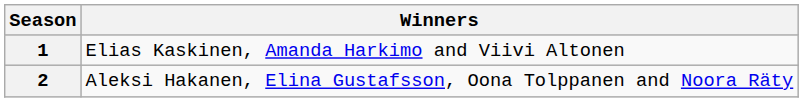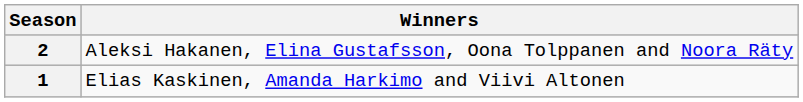 <table Class="wikitable">
 <tr>
 <th>Season</th>
 <th>Winners</th>
 </tr>
 <tr>
+<th>2</th>
+<td>Aleksi Hakanen, <a href='#'>Elina Gustafsson</a>, Oona Tolppanen and <a href='#'>Noora Räty</a></td>
+</tr>
+<tr>
 <th>1</th>
 <td>Elias Kaskinen, <a href='#'>Amanda Harkimo</a> and Viivi Altonen</td>
 </tr>
-<tr>
-<th>2</th>
-<td>Aleksi Hakanen, <a href='#'>Elina Gustafsson</a>, Oona Tolppanen and <a href='#'>Noora Räty</a></td>
-</tr>
 </table>
